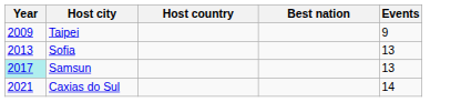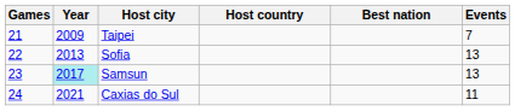 <table class=wikitable>
 <tr>
+<th width=50>Games</th>
 <th width=50>Year</th>
 <th width=120>Host city</th>
 <th width=160>Host country</th>
 <th width=160>Best nation</th>
 <th width=50>Events</th>
 </tr>
 <tr>
+<td><a href='#'>21</a></td>
 <td><a href='#'>2009</a></td>
 <td><a href='#'>Taipei</a></td>
 <td></td>
 <td></td>
-<td>9</td>
+<td>7</td>
 </tr>
 <tr>
+<td><a href='#'>22</a></td>
 <td><a href='#'>2013</a></td>
 <td><a href='#'>Sofia</a></td>
 <td></td>
 <td></td>
 <td>13</td>
 </tr>
 <tr>
+<td><a href='#'>23</a></td>
 <td style="background: paleturquoise;"><a href='#'>2017</a></td>
 <td><a href='#'>Samsun</a></td>
 <td></td>
 <td></td>
 <td>13</td>
 </tr>
 <tr>
+<td><a href='#'>24</a></td>
 <td><a href='#'>2021</a></td>
 <td><a href='#'>Caxias do Sul</a></td>
 <td></td>
 <td></td>
-<td>14</td>
+<td>11</td>
 </tr>
 </table>
